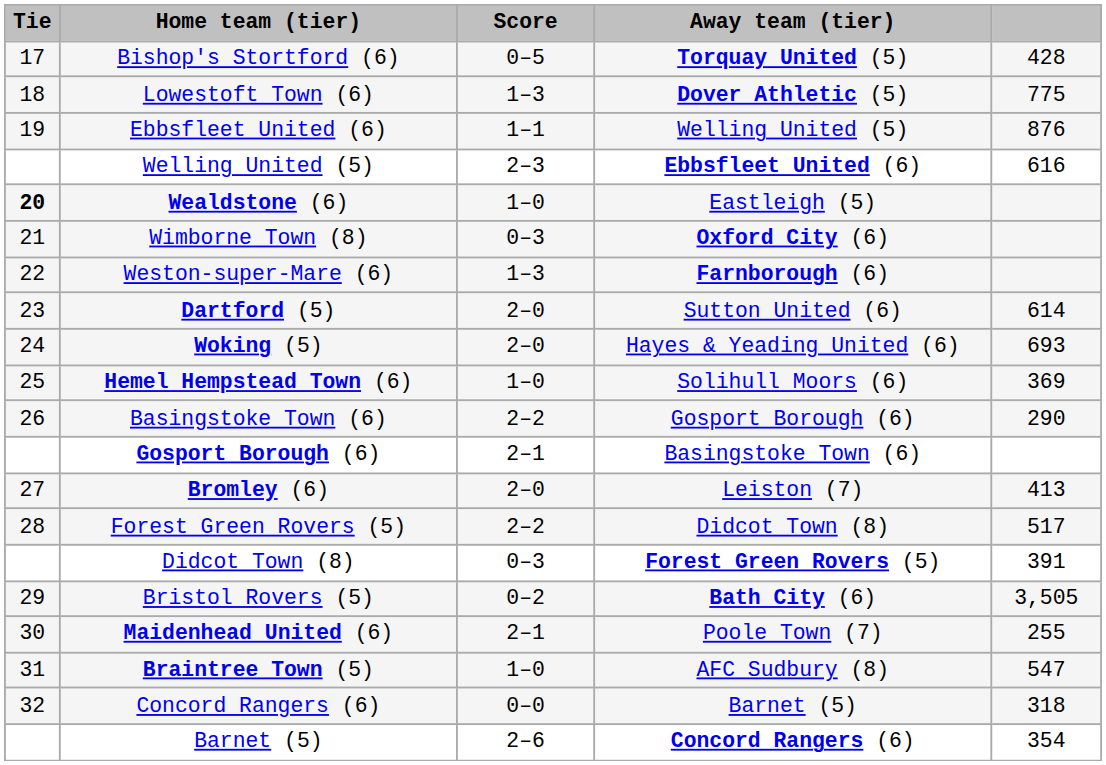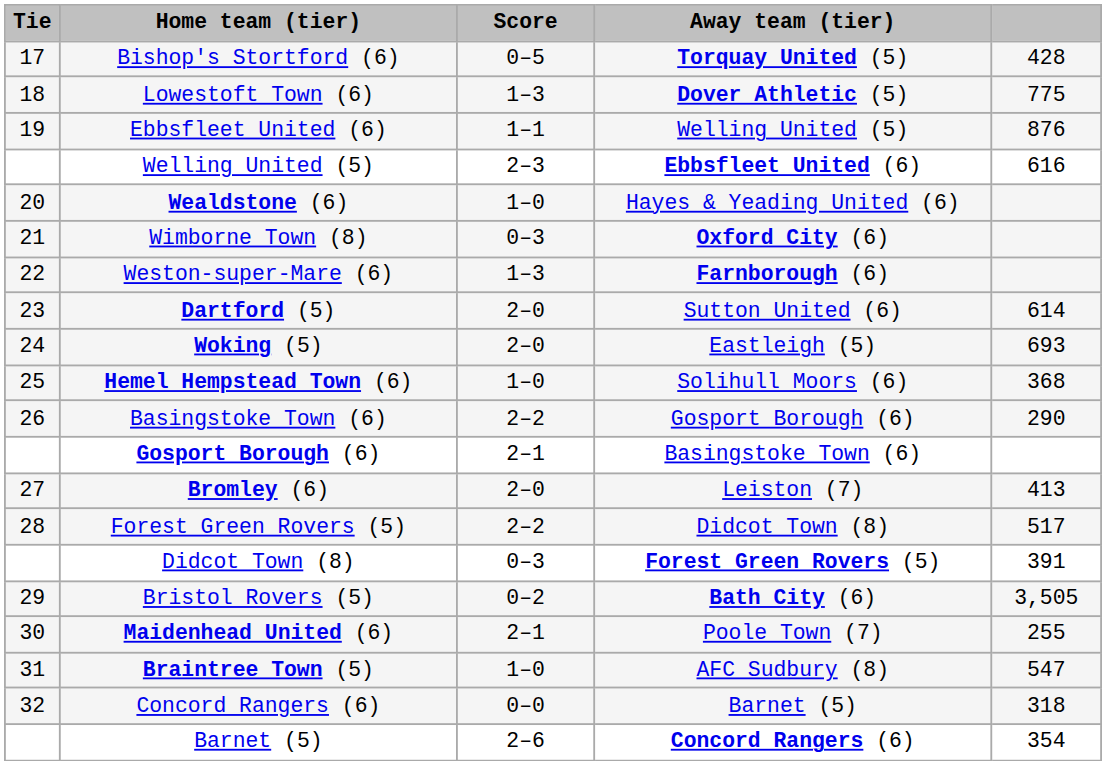 <table class="wikitable" style="width: 600px; background:WhiteSmoke; text-align:center; font-size:90%">
 <tr>
 <td scope="col" style="width:  5.00%; background:silver;"><strong>Tie</strong></td>
 <td scope="col" style="width: 36.25%; background:silver;"><strong>Home team (tier)</strong></td>
 <td scope="col" style="width: 12.50%; background:silver;"><strong>Score</strong></td>
 <td scope="col" style="width: 36.25%; background:silver;"><strong>Away team (tier)</strong></td>
 <td scope="col" style="width: 10.00%; background:silver;"><strong></strong></td>
 </tr>
 <tr>
 <td>17</td>
 <td><a href='#'>Bishop's Stortford</a> (6)</td>
 <td>0–5</td>
 <td><strong><a href='#'>Torquay United</a></strong> (5)</td>
 <td>428</td>
 </tr>
 <tr>
 <td>18</td>
 <td><a href='#'>Lowestoft Town</a> (6)</td>
 <td>1–3</td>
 <td><strong><a href='#'>Dover Athletic</a></strong> (5)</td>
 <td>775</td>
 </tr>
 <tr>
 <td>19</td>
 <td><a href='#'>Ebbsfleet United</a> (6)</td>
 <td>1–1</td>
 <td><a href='#'>Welling United</a> (5)</td>
 <td>876</td>
 </tr>
 <tr style="background:white;">
 <td><em></em></td>
 <td><a href='#'>Welling United</a> (5)</td>
 <td>2–3 </td>
 <td><strong><a href='#'>Ebbsfleet United</a></strong> (6)</td>
 <td>616</td>
 </tr>
 <tr>
-<td><strong>20</strong></td>
+<td>20</td>
 <td><strong><a href='#'>Wealdstone</a></strong> (6)</td>
 <td>1–0</td>
-<td><a href='#'>Eastleigh</a> (5)</td>
+<td><a href='#'>Hayes & Yeading United</a> (6)</td>
 <td></td>
 </tr>
 <tr>
 <td>21</td>
 <td><a href='#'>Wimborne Town</a> (8)</td>
 <td>0–3</td>
 <td><strong><a href='#'>Oxford City</a></strong> (6)</td>
 <td></td>
 </tr>
 <tr>
 <td>22</td>
 <td><a href='#'>Weston-super-Mare</a> (6)</td>
 <td>1–3</td>
 <td><strong><a href='#'>Farnborough</a></strong> (6)</td>
 <td></td>
 </tr>
 <tr>
 <td>23</td>
 <td><strong><a href='#'>Dartford</a></strong> (5)</td>
 <td>2–0</td>
 <td><a href='#'>Sutton United</a> (6)</td>
 <td>614</td>
 </tr>
 <tr>
 <td>24</td>
 <td><strong><a href='#'>Woking</a></strong> (5)</td>
 <td>2–0</td>
-<td><a href='#'>Hayes & Yeading United</a> (6)</td>
+<td><a href='#'>Eastleigh</a> (5)</td>
 <td>693</td>
 </tr>
 <tr>
 <td>25</td>
 <td><strong><a href='#'>Hemel Hempstead Town</a></strong> (6)</td>
 <td>1–0</td>
 <td><a href='#'>Solihull Moors</a> (6)</td>
-<td>369</td>
+<td>368</td>
 </tr>
 <tr>
 <td>26</td>
 <td><a href='#'>Basingstoke Town</a> (6)</td>
 <td>2–2</td>
 <td><a href='#'>Gosport Borough</a> (6)</td>
 <td>290</td>
 </tr>
 <tr style="background:white;">
 <td><em></em></td>
 <td><strong><a href='#'>Gosport Borough</a></strong> (6)</td>
 <td>2–1 </td>
 <td><a href='#'>Basingstoke Town</a> (6)</td>
 <td></td>
 </tr>
 <tr>
 <td>27</td>
 <td><strong><a href='#'>Bromley</a></strong> (6)</td>
 <td>2–0</td>
 <td><a href='#'>Leiston</a> (7)</td>
 <td>413</td>
 </tr>
 <tr>
 <td>28</td>
 <td><a href='#'>Forest Green Rovers</a> (5)</td>
 <td>2–2</td>
 <td><a href='#'>Didcot Town</a> (8)</td>
 <td>517</td>
 </tr>
 <tr style="background:white;">
 <td><em></em></td>
 <td><a href='#'>Didcot Town</a> (8)</td>
 <td>0–3</td>
 <td><strong><a href='#'>Forest Green Rovers</a></strong> (5)</td>
 <td>391</td>
 </tr>
 <tr>
 <td>29</td>
 <td><a href='#'>Bristol Rovers</a> (5)</td>
 <td>0–2</td>
 <td><strong><a href='#'>Bath City</a></strong> (6)</td>
 <td>3,505</td>
 </tr>
 <tr>
 <td>30</td>
 <td><strong><a href='#'>Maidenhead United</a></strong> (6)</td>
 <td>2–1</td>
 <td><a href='#'>Poole Town</a> (7)</td>
 <td>255</td>
 </tr>
 <tr>
 <td>31</td>
 <td><strong><a href='#'>Braintree Town</a></strong> (5)</td>
 <td>1–0</td>
 <td><a href='#'>AFC Sudbury</a> (8)</td>
 <td>547</td>
 </tr>
 <tr>
 <td>32</td>
 <td><a href='#'>Concord Rangers</a> (6)</td>
 <td>0–0</td>
 <td><a href='#'>Barnet</a> (5)</td>
 <td>318</td>
 </tr>
 <tr style="background:white;">
 <td><em></em></td>
 <td><a href='#'>Barnet</a> (5)</td>
 <td>2–6</td>
 <td><strong><a href='#'>Concord Rangers</a></strong> (6)</td>
 <td>354</td>
 </tr>
 </table>
